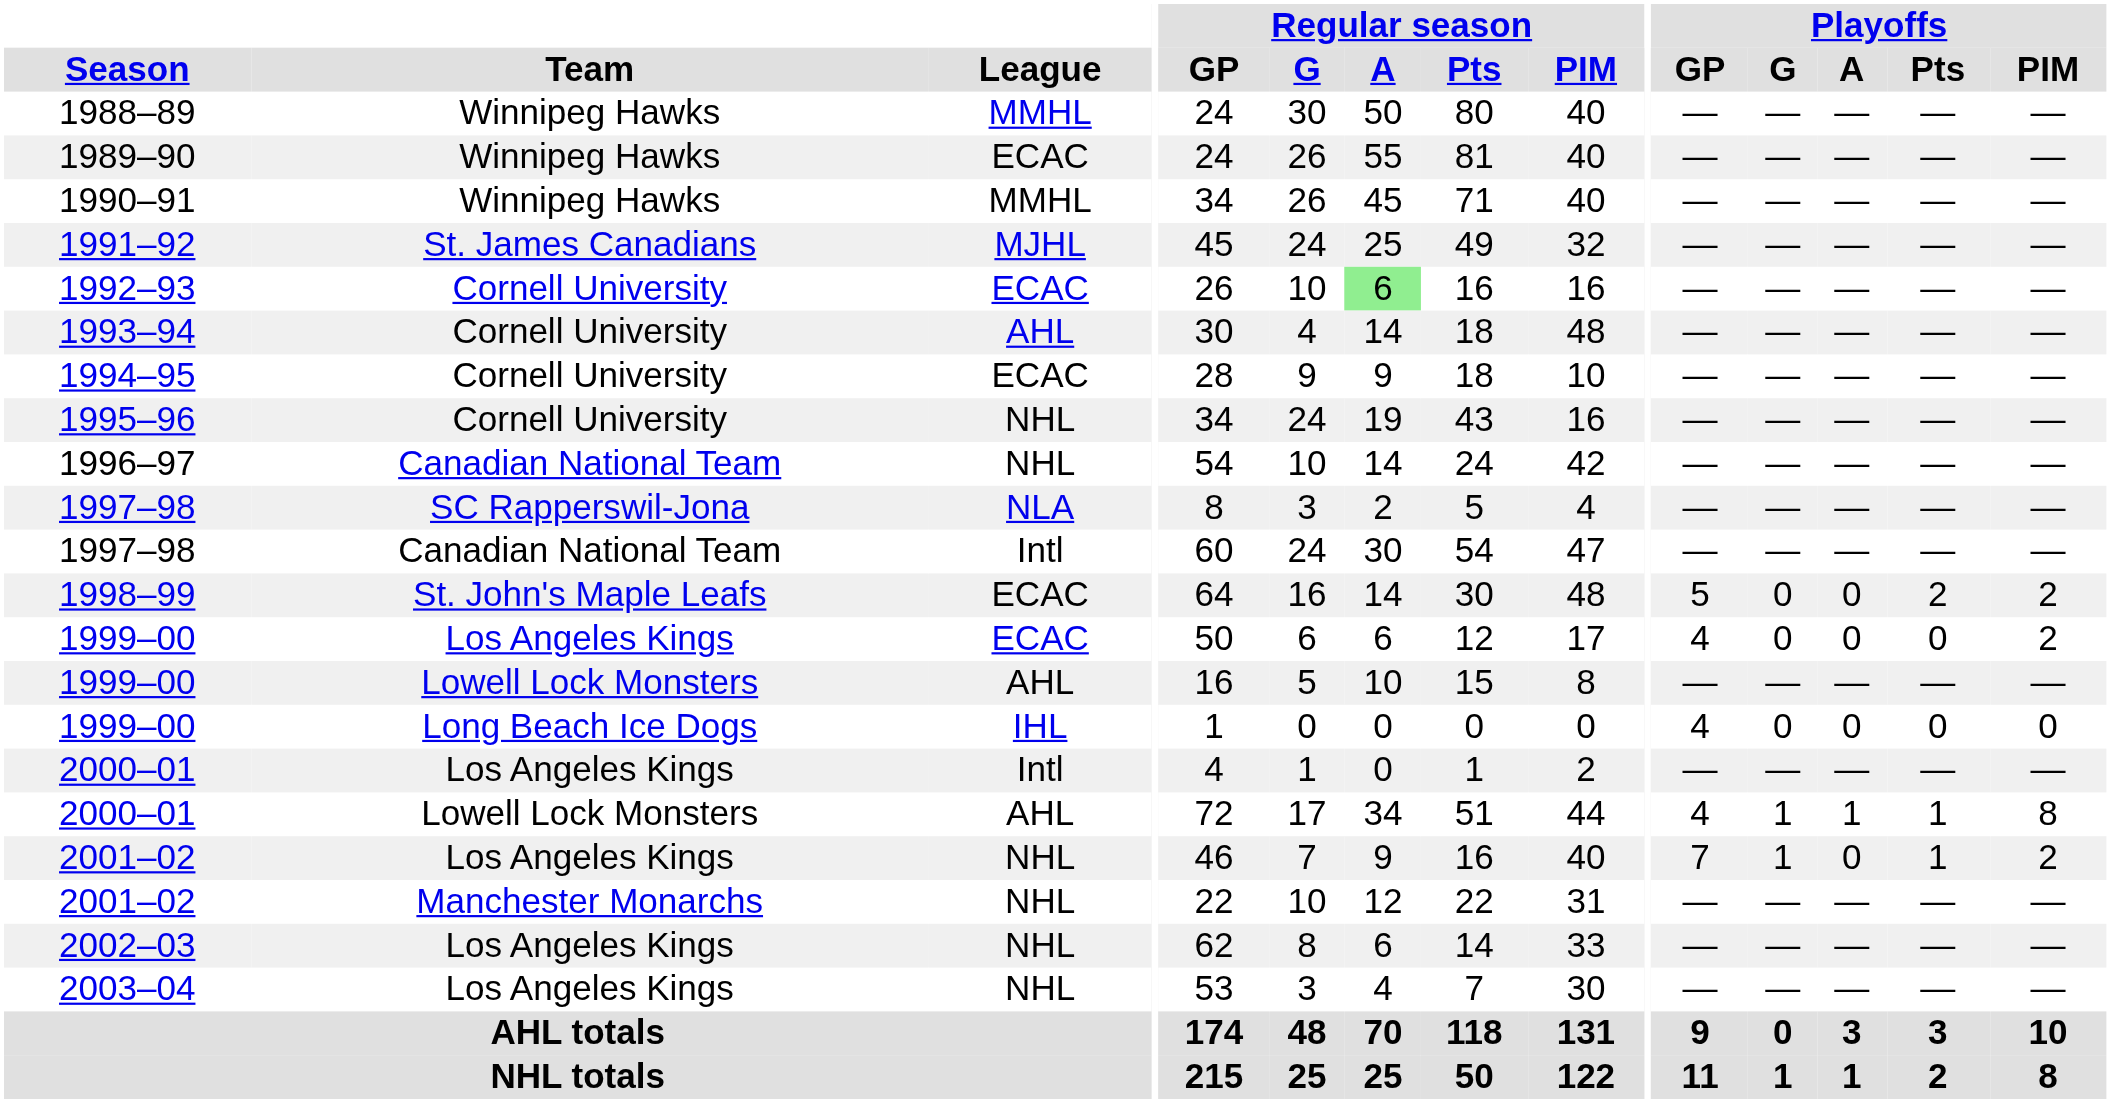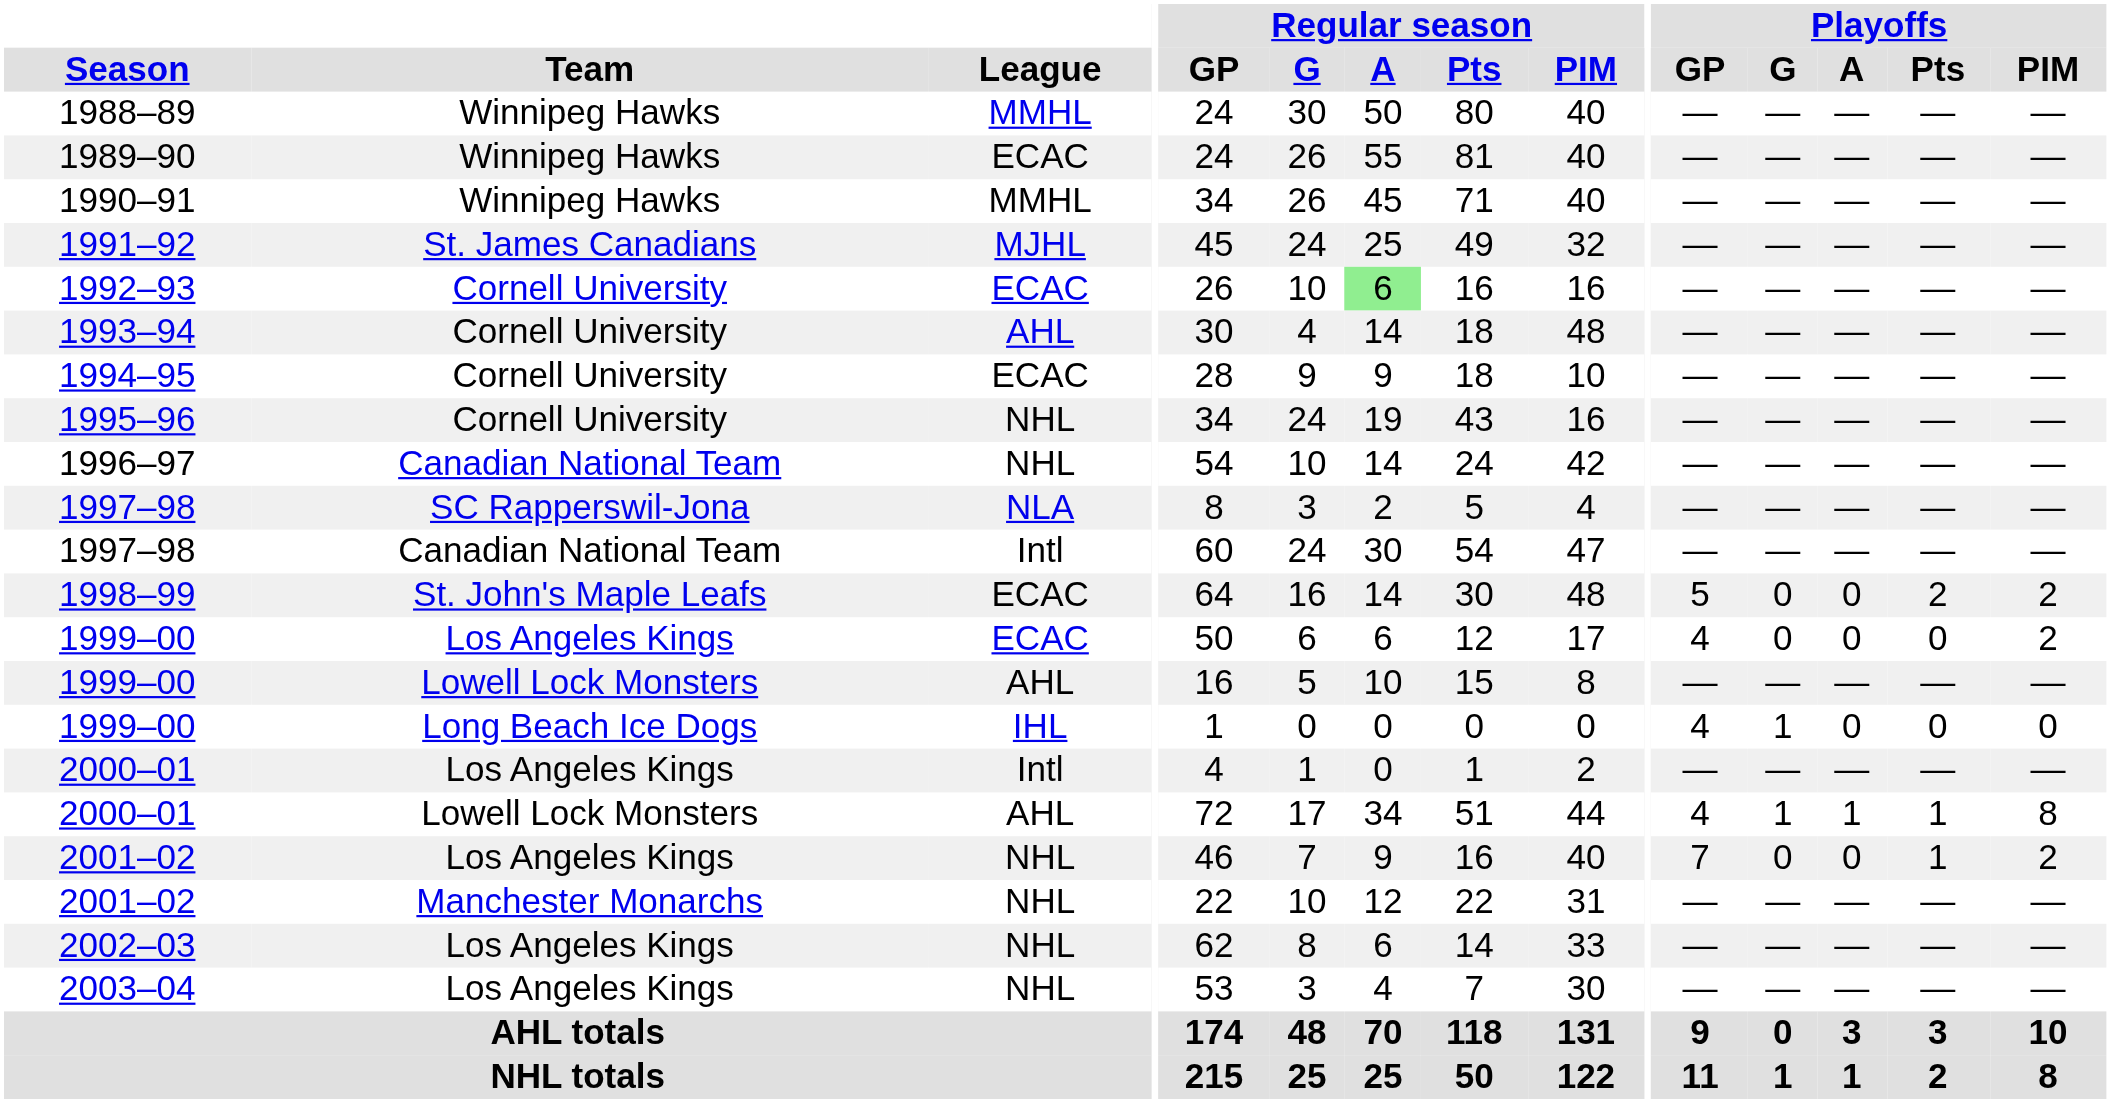 <table border="0" cellpadding="1" cellspacing="0" style="text-align:center; width:60em">
 <tr bgcolor="#e0e0e0">
 <th colspan="3" bgcolor="#ffffff"></th>
 <th rowspan="100" bgcolor="#ffffff"></th>
 <th colspan="5"><a href='#'>Regular season</a></th>
 <th rowspan="100" bgcolor="#ffffff"></th>
 <th colspan="5"><a href='#'>Playoffs</a></th>
 </tr>
 <tr bgcolor="#e0e0e0">
 <th><a href='#'>Season</a></th>
 <th>Team</th>
 <th>League</th>
 <th>GP</th>
 <th><a href='#'>G</a></th>
 <th><a href='#'>A</a></th>
 <th><a href='#'>Pts</a></th>
 <th><a href='#'>PIM</a></th>
 <th>GP</th>
 <th>G</th>
 <th>A</th>
 <th>Pts</th>
 <th>PIM</th>
 </tr>
 <tr>
 <td>1988–89</td>
 <td>Winnipeg Hawks</td>
 <td><a href='#'>MMHL</a></td>
 <td>24</td>
 <td>30</td>
 <td>50</td>
 <td>80</td>
 <td>40</td>
 <td>—</td>
 <td>—</td>
 <td>—</td>
 <td>—</td>
 <td>—</td>
 </tr>
 <tr bgcolor="#f0f0f0">
 <td>1989–90</td>
 <td>Winnipeg Hawks</td>
 <td>ECAC</td>
 <td>24</td>
 <td>26</td>
 <td>55</td>
 <td>81</td>
 <td>40</td>
 <td>—</td>
 <td>—</td>
 <td>—</td>
 <td>—</td>
 <td>—</td>
 </tr>
 <tr>
 <td>1990–91</td>
 <td>Winnipeg Hawks</td>
 <td>MMHL</td>
 <td>34</td>
 <td>26</td>
 <td>45</td>
 <td>71</td>
 <td>40</td>
 <td>—</td>
 <td>—</td>
 <td>—</td>
 <td>—</td>
 <td>—</td>
 </tr>
 <tr bgcolor="#f0f0f0">
 <td><a href='#'>1991–92</a></td>
 <td><a href='#'>St. James Canadians</a></td>
 <td><a href='#'>MJHL</a></td>
 <td>45</td>
 <td>24</td>
 <td>25</td>
 <td>49</td>
 <td>32</td>
 <td>—</td>
 <td>—</td>
 <td>—</td>
 <td>—</td>
 <td>—</td>
 </tr>
 <tr>
 <td><a href='#'>1992–93</a></td>
 <td><a href='#'>Cornell University</a></td>
 <td><a href='#'>ECAC</a></td>
 <td>26</td>
 <td>10</td>
 <td style="background: lightgreen;">6</td>
 <td>16</td>
 <td>16</td>
 <td>—</td>
 <td>—</td>
 <td>—</td>
 <td>—</td>
 <td>—</td>
 </tr>
 <tr bgcolor="#f0f0f0">
 <td><a href='#'>1993–94</a></td>
 <td>Cornell University</td>
 <td><a href='#'>AHL</a></td>
 <td>30</td>
 <td>4</td>
 <td>14</td>
 <td>18</td>
 <td>48</td>
 <td>—</td>
 <td>—</td>
 <td>—</td>
 <td>—</td>
 <td>—</td>
 </tr>
 <tr>
 <td><a href='#'>1994–95</a></td>
 <td>Cornell University</td>
 <td>ECAC</td>
 <td>28</td>
 <td>9</td>
 <td>9</td>
 <td>18</td>
 <td>10</td>
 <td>—</td>
 <td>—</td>
 <td>—</td>
 <td>—</td>
 <td>—</td>
 </tr>
 <tr bgcolor="#f0f0f0">
 <td><a href='#'>1995–96</a></td>
 <td>Cornell University</td>
 <td>NHL</td>
 <td>34</td>
 <td>24</td>
 <td>19</td>
 <td>43</td>
 <td>16</td>
 <td>—</td>
 <td>—</td>
 <td>—</td>
 <td>—</td>
 <td>—</td>
 </tr>
 <tr>
 <td>1996–97</td>
 <td><a href='#'>Canadian National Team</a></td>
 <td>NHL</td>
 <td>54</td>
 <td>10</td>
 <td>14</td>
 <td>24</td>
 <td>42</td>
 <td>—</td>
 <td>—</td>
 <td>—</td>
 <td>—</td>
 <td>—</td>
 </tr>
 <tr bgcolor="#f0f0f0">
 <td><a href='#'>1997–98</a></td>
 <td><a href='#'>SC Rapperswil-Jona</a></td>
 <td><a href='#'>NLA</a></td>
 <td>8</td>
 <td>3</td>
 <td>2</td>
 <td>5</td>
 <td>4</td>
 <td>—</td>
 <td>—</td>
 <td>—</td>
 <td>—</td>
 <td>—</td>
 </tr>
 <tr>
 <td>1997–98</td>
 <td>Canadian National Team</td>
 <td>Intl</td>
 <td>60</td>
 <td>24</td>
 <td>30</td>
 <td>54</td>
 <td>47</td>
 <td>—</td>
 <td>—</td>
 <td>—</td>
 <td>—</td>
 <td>—</td>
 </tr>
 <tr bgcolor="#f0f0f0">
 <td><a href='#'>1998–99</a></td>
 <td><a href='#'>St. John's Maple Leafs</a></td>
 <td>ECAC</td>
 <td>64</td>
 <td>16</td>
 <td>14</td>
 <td>30</td>
 <td>48</td>
 <td>5</td>
 <td>0</td>
 <td>0</td>
 <td>2</td>
 <td>2</td>
 </tr>
 <tr>
 <td><a href='#'>1999–00</a></td>
 <td><a href='#'>Los Angeles Kings</a></td>
 <td><a href='#'>ECAC</a></td>
 <td>50</td>
 <td>6</td>
 <td>6</td>
 <td>12</td>
 <td>17</td>
 <td>4</td>
 <td>0</td>
 <td>0</td>
 <td>0</td>
 <td>2</td>
 </tr>
 <tr bgcolor="#f0f0f0">
 <td><a href='#'>1999–00</a></td>
 <td><a href='#'>Lowell Lock Monsters</a></td>
 <td>AHL</td>
 <td>16</td>
 <td>5</td>
 <td>10</td>
 <td>15</td>
 <td>8</td>
 <td>—</td>
 <td>—</td>
 <td>—</td>
 <td>—</td>
 <td>—</td>
 </tr>
 <tr>
 <td><a href='#'>1999–00</a></td>
 <td><a href='#'>Long Beach Ice Dogs</a></td>
 <td><a href='#'>IHL</a></td>
 <td>1</td>
 <td>0</td>
 <td>0</td>
 <td>0</td>
 <td>0</td>
 <td>4</td>
-<td>0</td>
+<td>1</td>
 <td>0</td>
 <td>0</td>
 <td>0</td>
 </tr>
 <tr bgcolor="#f0f0f0">
 <td><a href='#'>2000–01</a></td>
 <td>Los Angeles Kings</td>
 <td>Intl</td>
 <td>4</td>
 <td>1</td>
 <td>0</td>
 <td>1</td>
 <td>2</td>
 <td>—</td>
 <td>—</td>
 <td>—</td>
 <td>—</td>
 <td>—</td>
 </tr>
 <tr>
 <td><a href='#'>2000–01</a></td>
 <td>Lowell Lock Monsters</td>
 <td>AHL</td>
 <td>72</td>
 <td>17</td>
 <td>34</td>
 <td>51</td>
 <td>44</td>
 <td>4</td>
 <td>1</td>
 <td>1</td>
 <td>1</td>
 <td>8</td>
 </tr>
 <tr bgcolor="#f0f0f0">
 <td><a href='#'>2001–02</a></td>
 <td>Los Angeles Kings</td>
 <td>NHL</td>
 <td>46</td>
 <td>7</td>
 <td>9</td>
 <td>16</td>
 <td>40</td>
 <td>7</td>
-<td>1</td>
+<td>0</td>
 <td>0</td>
 <td>1</td>
 <td>2</td>
 </tr>
 <tr>
 <td><a href='#'>2001–02</a></td>
 <td><a href='#'>Manchester Monarchs</a></td>
 <td>NHL</td>
 <td>22</td>
 <td>10</td>
 <td>12</td>
 <td>22</td>
 <td>31</td>
 <td>—</td>
 <td>—</td>
 <td>—</td>
 <td>—</td>
 <td>—</td>
 </tr>
 <tr bgcolor="#f0f0f0">
 <td><a href='#'>2002–03</a></td>
 <td>Los Angeles Kings</td>
 <td>NHL</td>
 <td>62</td>
 <td>8</td>
 <td>6</td>
 <td>14</td>
 <td>33</td>
 <td>—</td>
 <td>—</td>
 <td>—</td>
 <td>—</td>
 <td>—</td>
 </tr>
 <tr>
 <td><a href='#'>2003–04</a></td>
 <td>Los Angeles Kings</td>
 <td>NHL</td>
 <td>53</td>
 <td>3</td>
 <td>4</td>
 <td>7</td>
 <td>30</td>
 <td>—</td>
 <td>—</td>
 <td>—</td>
 <td>—</td>
 <td>—</td>
 </tr>
 <tr bgcolor="#e0e0e0">
 <th colspan="3">AHL totals</th>
 <th>174</th>
 <th>48</th>
 <th>70</th>
 <th>118</th>
 <th>131</th>
 <th>9</th>
 <th>0</th>
 <th>3</th>
 <th>3</th>
 <th>10</th>
 </tr>
 <tr bgcolor="#e0e0e0">
 <th colspan="3">NHL totals</th>
 <th>215</th>
 <th>25</th>
 <th>25</th>
 <th>50</th>
 <th>122</th>
 <th>11</th>
 <th>1</th>
 <th>1</th>
 <th>2</th>
 <th>8</th>
 </tr>
 </table>
